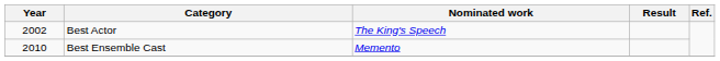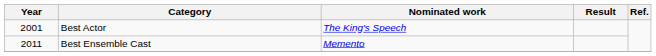 <table class=wikitable>
 <tr>
 <th scope="col" style="width:5em;">Year</th>
 <th scope="col" style="width:26em;">Category</th>
 <th scope="col" style="width:25em;">Nominated work</th>
 <th scope="col" style="width:5em;">Result</th>
 <th>Ref.</th>
 </tr>
 <tr>
-<td style="text-align:center;">2002</td>
+<td style="text-align:center;">2001</td>
 <td>Best Actor</td>
 <td><em><a href='#'>The King's Speech</a></em></td>
 <td></td>
 <td rowspan=2></td>
 </tr>
 <tr>
-<td style="text-align:center;">2010</td>
+<td style="text-align:center;">2011</td>
 <td>Best Ensemble Cast</td>
 <td><em><a href='#'>Memento</a></em></td>
 <td></td>
 </tr>
 <tr>
 </tr>
 </table>
